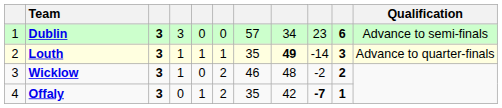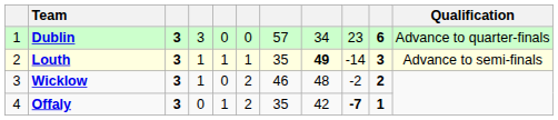 <table class="wikitable" style="text-align:center">
 <tr>
 <th width=20></th>
 <th width=150 style="text-align:left;">Team</th>
 <th width=20></th>
 <th width=20></th>
 <th width=20></th>
 <th width=20></th>
 <th width=40></th>
 <th width=40></th>
 <th width=20></th>
 <th width=20></th>
 <th>Qualification</th>
 </tr>
 <tr style="background:#ccffcc">
 <td>1</td>
 <td align=left><strong> <a href='#'>Dublin</a> </strong></td>
 <td><strong>3</strong></td>
 <td>3</td>
 <td>0</td>
 <td>0</td>
 <td>57</td>
 <td>34</td>
 <td>23</td>
 <td><strong>6</strong></td>
-<td>Advance to semi-finals</td>
+<td>Advance to quarter-finals</td>
 </tr>
 <tr style="background:#FFFFE0">
 <td>2</td>
 <td align=left><strong> <a href='#'>Louth</a> </strong></td>
 <td><strong>3</strong></td>
 <td>1</td>
 <td>1</td>
 <td>1</td>
 <td>35</td>
 <td><strong>49</strong></td>
 <td>-14</td>
 <td><strong>3</strong></td>
-<td>Advance to quarter-finals</td>
+<td>Advance to semi-finals</td>
 </tr>
 <tr>
 <td>3</td>
 <td align=left><strong> <a href='#'>Wicklow</a> </strong></td>
 <td><strong>3</strong></td>
 <td>1</td>
 <td>0</td>
 <td>2</td>
 <td>46</td>
 <td>48</td>
 <td>-2</td>
 <td><strong>2</strong></td>
 <td rowspan="2"></td>
 </tr>
 <tr>
 <td>4</td>
 <td align=left><strong> <a href='#'>Offaly</a> </strong></td>
 <td><strong>3</strong></td>
 <td>0</td>
 <td>1</td>
 <td>2</td>
 <td>35</td>
 <td>42</td>
 <td><strong>-7</strong></td>
 <td><strong>1</strong></td>
 </tr>
 </table>
